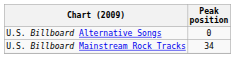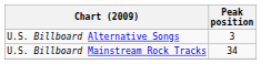 <table class="wikitable">
 <tr>
 <th>Chart (2009)</th>
 <th>Peak<br>position</th>
 </tr>
 <tr>
 <td align="left">U.S. <em>Billboard</em> <a href='#'>Alternative Songs</a></td>
-<td align="center">0</td>
+<td align="center">3</td>
 </tr>
 <tr>
 <td align="left">U.S. <em>Billboard</em> <a href='#'>Mainstream Rock Tracks</a></td>
 <td align="center">34</td>
 </tr>
 <tr>
 </tr>
 </table>
